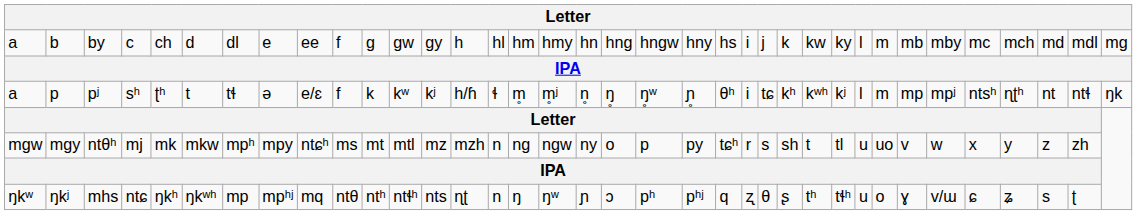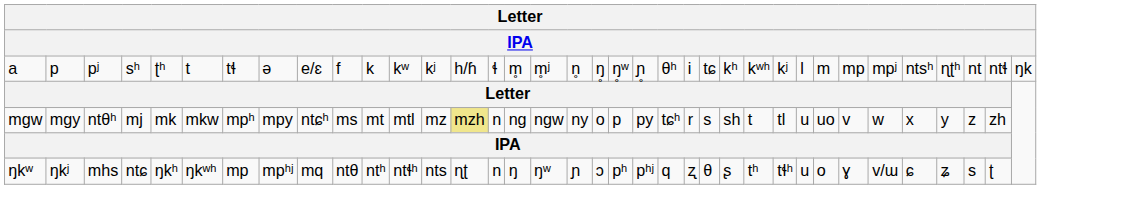 <table class="wikitable">
 <tr -->
 <th colspan="36">Letter</th>
-</tr>
-<tr -->
-<td>a</td>
-<td>b</td>
-<td>by</td>
-<td>c</td>
-<td>ch</td>
-<td>d</td>
-<td>dl</td>
-<td>e</td>
-<td>ee</td>
-<td>f</td>
-<td>g</td>
-<td>gw</td>
-<td>gy</td>
-<td>h</td>
-<td>hl</td>
-<td>hm</td>
-<td>hmy</td>
-<td>hn</td>
-<td>hng</td>
-<td>hngw</td>
-<td>hny</td>
-<td>hs</td>
-<td>i</td>
-<td>j</td>
-<td>k</td>
-<td>kw</td>
-<td>ky</td>
-<td>l</td>
-<td>m</td>
-<td>mb</td>
-<td>mby</td>
-<td>mc</td>
-<td>mch</td>
-<td>md</td>
-<td>mdl</td>
-<td>mg</td>
 </tr>
 <tr -->
 <th colspan="36"><a href='#'>IPA</a></th>
 </tr>
 <tr -->
 <td>a</td>
 <td>p</td>
 <td>pʲ</td>
 <td>sʰ</td>
 <td>ʈʰ</td>
 <td>t</td>
 <td>tɬ</td>
 <td>ə</td>
 <td>e/ɛ</td>
 <td>f</td>
 <td>k</td>
 <td>kʷ</td>
 <td>kʲ</td>
 <td>h/ɦ</td>
 <td>ɬ</td>
 <td>m̥</td>
 <td>m̥ʲ</td>
 <td>n̥</td>
 <td>ŋ̥</td>
 <td>ŋ̥ʷ</td>
 <td>ɲ̥</td>
 <td>θʰ</td>
 <td>i</td>
 <td>tɕ</td>
 <td>kʰ</td>
 <td>kʷʰ</td>
 <td>kʲ</td>
 <td>l</td>
 <td>m</td>
 <td>mp</td>
 <td>mpʲ</td>
 <td>ntsʰ</td>
 <td>ɳʈʰ</td>
 <td>nt</td>
 <td>ntɬ</td>
 <td>ŋk</td>
 </tr>
 <tr -->
 <th colspan="35">Letter</th>
 </tr>
 <tr -->
 <td>mgw</td>
 <td>mgy</td>
 <td>ntθʰ</td>
 <td>mj</td>
 <td>mk</td>
 <td>mkw</td>
 <td>mpʰ</td>
 <td>mpy</td>
 <td>ntɕʰ</td>
 <td>ms</td>
 <td>mt</td>
 <td>mtl</td>
 <td>mz</td>
-<td>mzh</td>
+<td style="background: khaki;">mzh</td>
 <td>n</td>
 <td>ng</td>
 <td>ngw</td>
 <td>ny</td>
 <td>o</td>
 <td>p</td>
 <td>py</td>
 <td>tɕʰ</td>
 <td>r</td>
 <td>s</td>
 <td>sh</td>
 <td>t</td>
 <td>tl</td>
 <td>u</td>
 <td>uo</td>
 <td>v</td>
 <td>w</td>
 <td>x</td>
 <td>y</td>
 <td>z</td>
 <td>zh</td>
 </tr>
 <tr -->
 <th colspan="35">IPA</th>
 </tr>
 <tr -->
 <td>ŋkʷ</td>
 <td>ŋkʲ</td>
 <td>mhs</td>
 <td>ntɕ</td>
 <td>ŋkʰ</td>
 <td>ŋkʷʰ</td>
 <td>mp</td>
 <td>mpʰʲ</td>
 <td>mq</td>
 <td>ntθ</td>
 <td>ntʰ</td>
 <td>ntɬʰ</td>
 <td>nts</td>
 <td>ɳʈ</td>
 <td>n</td>
 <td>ŋ</td>
 <td>ŋʷ</td>
 <td>ɲ</td>
 <td>ɔ</td>
 <td>pʰ</td>
 <td>pʰʲ</td>
 <td>q</td>
 <td>ʐ</td>
 <td>θ</td>
 <td>ʂ</td>
 <td>tʰ</td>
 <td>tɬʰ</td>
 <td>u</td>
 <td>o</td>
 <td>ɣ</td>
 <td>v/ɯ</td>
 <td>ɕ</td>
 <td>ʑ</td>
 <td>s</td>
 <td>ʈ</td>
 </tr>
 </table>
